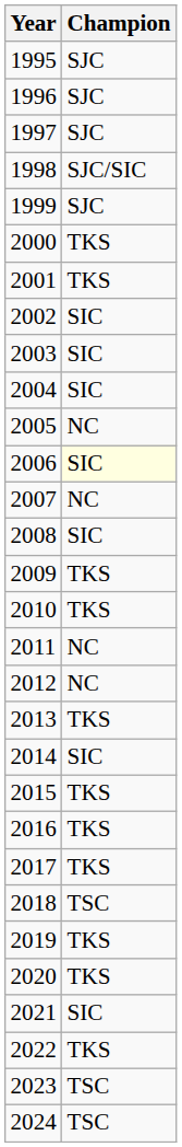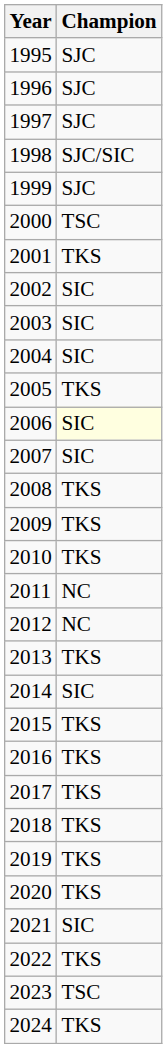 <table class="wikitable">
 <tr>
 <th>Year</th>
 <th>Champion</th>
 </tr>
 <tr>
 <td>1995</td>
 <td>SJC</td>
 </tr>
 <tr>
 <td>1996</td>
 <td>SJC</td>
 </tr>
 <tr>
 <td>1997</td>
 <td>SJC</td>
 </tr>
 <tr>
 <td>1998</td>
 <td>SJC/SIC</td>
 </tr>
 <tr>
 <td>1999</td>
 <td>SJC</td>
 </tr>
 <tr>
 <td>2000</td>
-<td>TKS</td>
+<td>TSC</td>
 </tr>
 <tr>
 <td>2001</td>
 <td>TKS</td>
 </tr>
 <tr>
 <td>2002</td>
 <td>SIC</td>
 </tr>
 <tr>
 <td>2003</td>
 <td>SIC</td>
 </tr>
 <tr>
 <td>2004</td>
 <td>SIC</td>
 </tr>
 <tr>
 <td>2005</td>
-<td>NC</td>
+<td>TKS</td>
 </tr>
 <tr>
 <td>2006</td>
 <td style="background: lightyellow;">SIC</td>
 </tr>
 <tr>
 <td>2007</td>
-<td>NC</td>
+<td>SIC</td>
 </tr>
 <tr>
 <td>2008</td>
-<td>SIC</td>
+<td>TKS</td>
 </tr>
 <tr>
 <td>2009</td>
 <td>TKS</td>
 </tr>
 <tr>
 <td>2010</td>
 <td>TKS</td>
 </tr>
 <tr>
 <td>2011</td>
 <td>NC</td>
 </tr>
 <tr>
 <td>2012</td>
 <td>NC</td>
 </tr>
 <tr>
 <td>2013</td>
 <td>TKS</td>
 </tr>
 <tr>
 <td>2014</td>
 <td>SIC</td>
 </tr>
 <tr>
 <td>2015</td>
 <td>TKS</td>
 </tr>
 <tr>
 <td>2016</td>
 <td>TKS</td>
 </tr>
 <tr>
 <td>2017</td>
 <td>TKS</td>
 </tr>
 <tr>
 <td>2018</td>
-<td>TSC</td>
+<td>TKS</td>
 </tr>
 <tr>
 <td>2019</td>
 <td>TKS</td>
 </tr>
 <tr>
 <td>2020</td>
 <td>TKS</td>
 </tr>
 <tr>
 <td>2021</td>
 <td>SIC</td>
 </tr>
 <tr>
 <td>2022</td>
 <td>TKS</td>
 </tr>
 <tr>
 <td>2023</td>
 <td>TSC</td>
 </tr>
 <tr>
 <td>2024</td>
-<td>TSC</td>
+<td>TKS</td>
 </tr>
 </table>
